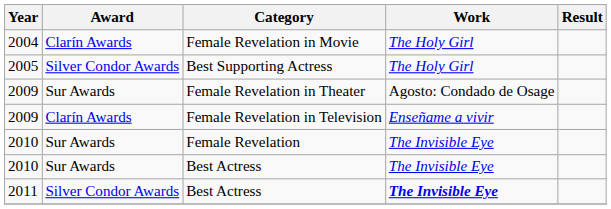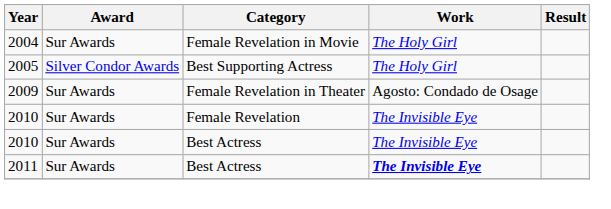 <table class="wikitable" style="font-size: 90%;">
 <tr>
 <th>Year</th>
 <th>Award</th>
 <th>Category</th>
 <th>Work</th>
 <th>Result</th>
 </tr>
 <tr>
 <td>2004</td>
-<td><a href='#'>Clarín Awards</a></td>
+<td>Sur Awards</td>
 <td>Female Revelation in Movie</td>
 <td><em><a href='#'>The Holy Girl</a></em></td>
 <td></td>
 </tr>
 <tr>
 <td>2005</td>
 <td><a href='#'>Silver Condor Awards</a></td>
 <td>Best Supporting Actress</td>
 <td><em><a href='#'>The Holy Girl</a></em></td>
 <td></td>
 </tr>
 <tr>
 <td>2009</td>
 <td>Sur Awards</td>
 <td>Female Revelation in Theater</td>
 <td>Agosto: Condado de Osage</td>
 <td></td>
 </tr>
 <tr>
-<td>2009</td>
-<td><a href='#'>Clarín Awards</a></td>
-<td>Female Revelation in Television</td>
-<td><em><a href='#'>Enseñame a vivir</a></em></td>
-<td></td>
-</tr>
-<tr>
 <td>2010</td>
 <td>Sur Awards</td>
 <td>Female Revelation</td>
 <td><em><a href='#'>The Invisible Eye</a></em></td>
 <td></td>
 </tr>
 <tr>
 <td>2010</td>
 <td>Sur Awards</td>
 <td>Best Actress</td>
 <td><em><a href='#'>The Invisible Eye</a></em></td>
 <td></td>
 </tr>
 <tr>
 <td>2011</td>
-<td><a href='#'>Silver Condor Awards</a></td>
+<td>Sur Awards</td>
 <td>Best Actress</td>
 <td><strong><em><a href='#'>The Invisible Eye</a></em></strong></td>
 <td></td>
 </tr>
 <tr>
 </tr>
 </table>
